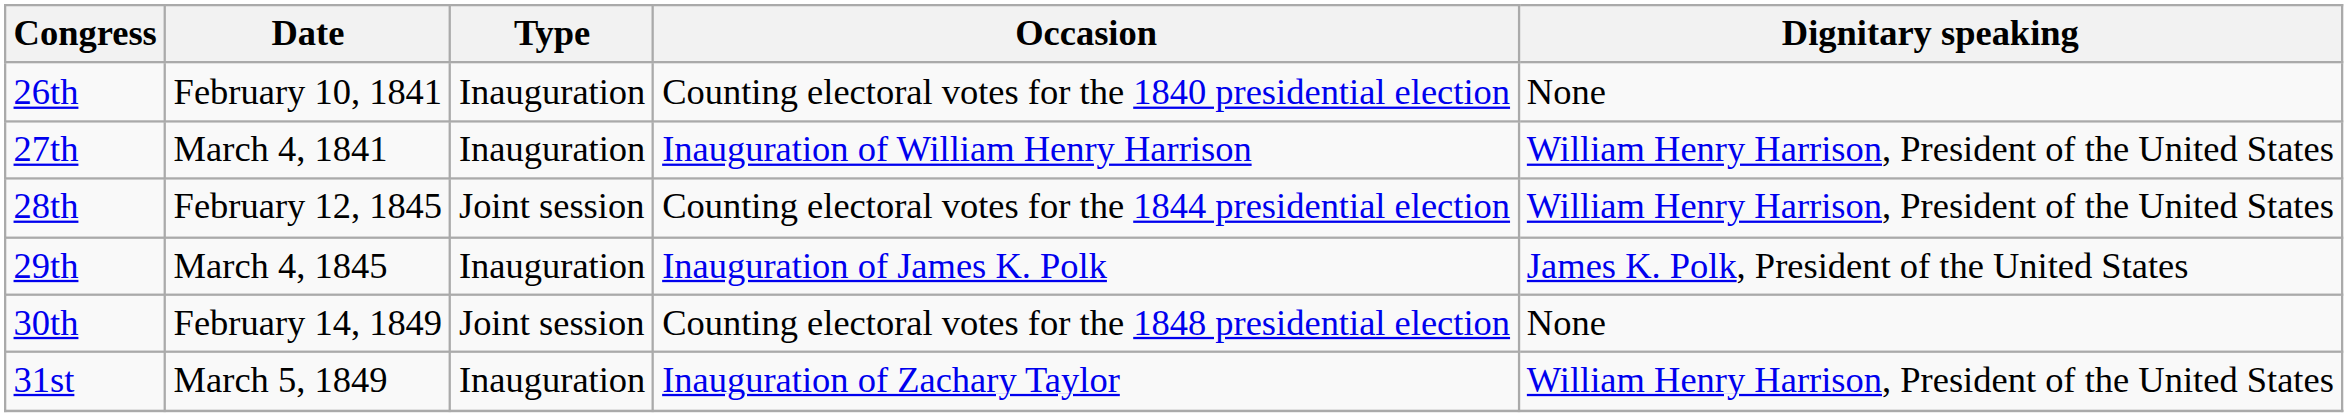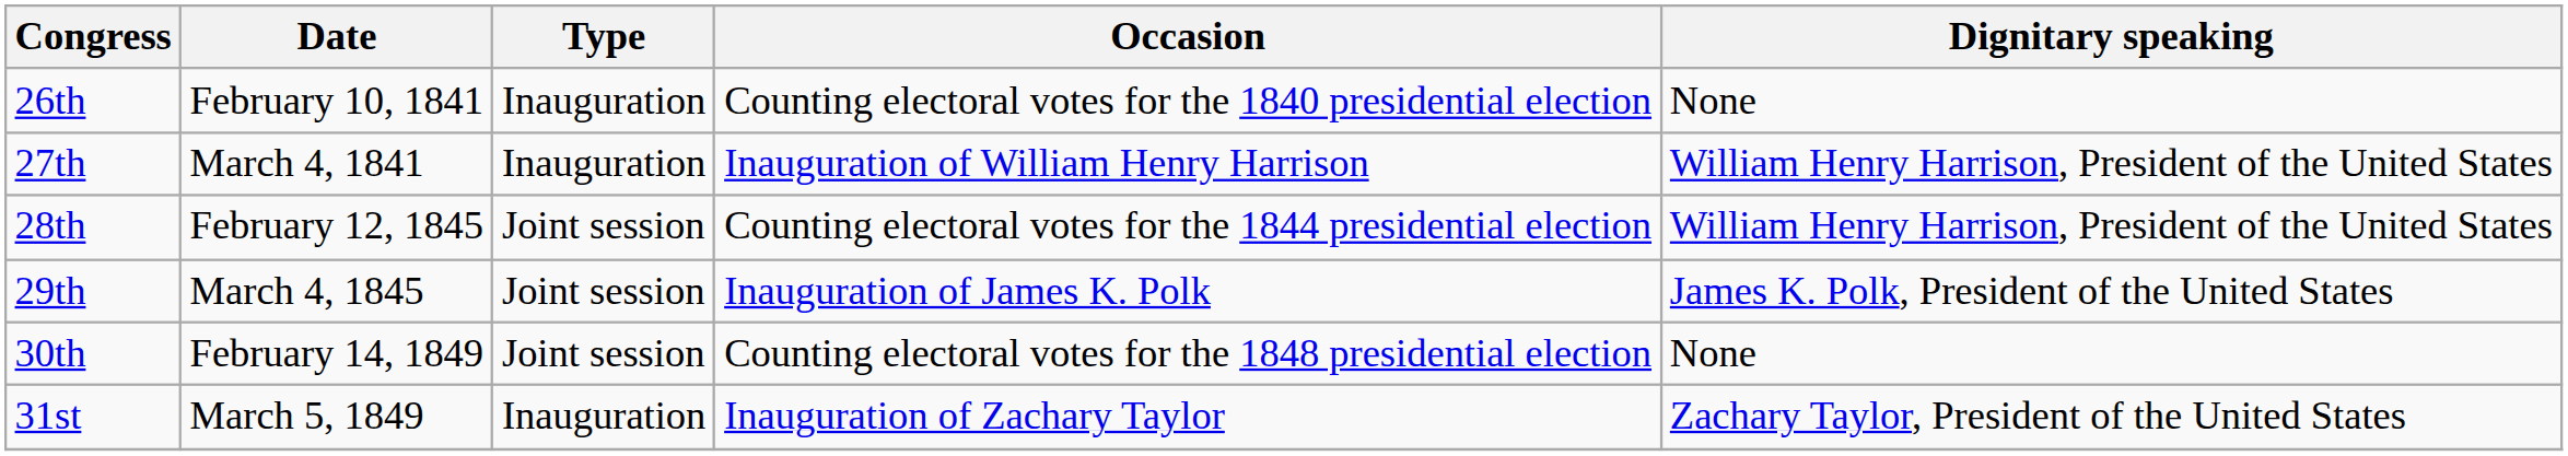 <table class="wikitable sortable">
 <tr>
 <th>Congress</th>
 <th>Date</th>
 <th>Type</th>
 <th>Occasion</th>
 <th>Dignitary speaking</th>
 </tr>
 <tr>
 <td><a href='#'>26th</a></td>
 <td>February 10, 1841</td>
 <td>Inauguration</td>
 <td>Counting electoral votes for the <a href='#'>1840 presidential election</a></td>
 <td>None</td>
 </tr>
 <tr>
 <td><a href='#'>27th</a></td>
 <td>March 4, 1841</td>
 <td>Inauguration</td>
 <td><a href='#'>Inauguration of William Henry Harrison</a></td>
 <td><a href='#'>William Henry Harrison</a>, President of the United States</td>
 </tr>
 <tr>
 <td><a href='#'>28th</a></td>
 <td>February 12, 1845</td>
 <td>Joint session</td>
 <td>Counting electoral votes for the <a href='#'>1844 presidential election</a></td>
 <td><a href='#'>William Henry Harrison</a>, President of the United States</td>
 </tr>
 <tr>
 <td><a href='#'>29th</a></td>
 <td>March 4, 1845</td>
-<td>Inauguration</td>
+<td>Joint session</td>
 <td><a href='#'>Inauguration of James K. Polk</a></td>
 <td><a href='#'>James K. Polk</a>, President of the United States</td>
 </tr>
 <tr>
 <td><a href='#'>30th</a></td>
 <td>February 14, 1849</td>
 <td>Joint session</td>
 <td>Counting electoral votes for the <a href='#'>1848 presidential election</a></td>
 <td>None</td>
 </tr>
 <tr>
 <td><a href='#'>31st</a></td>
 <td>March 5, 1849</td>
 <td>Inauguration</td>
 <td><a href='#'>Inauguration of Zachary Taylor</a></td>
-<td><a href='#'>William Henry Harrison</a>, President of the United States</td>
+<td><a href='#'>Zachary Taylor</a>, President of the United States</td>
 </tr>
 <tr>
 </tr>
 </table>
